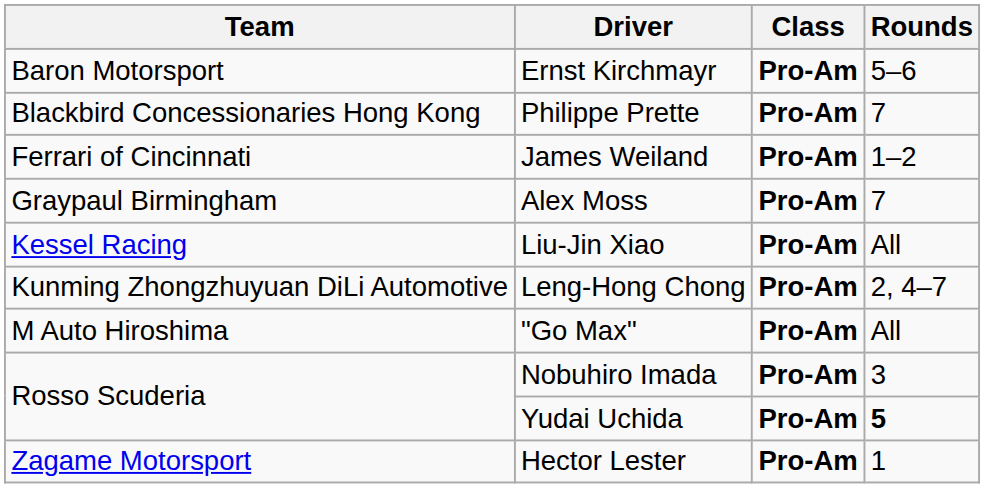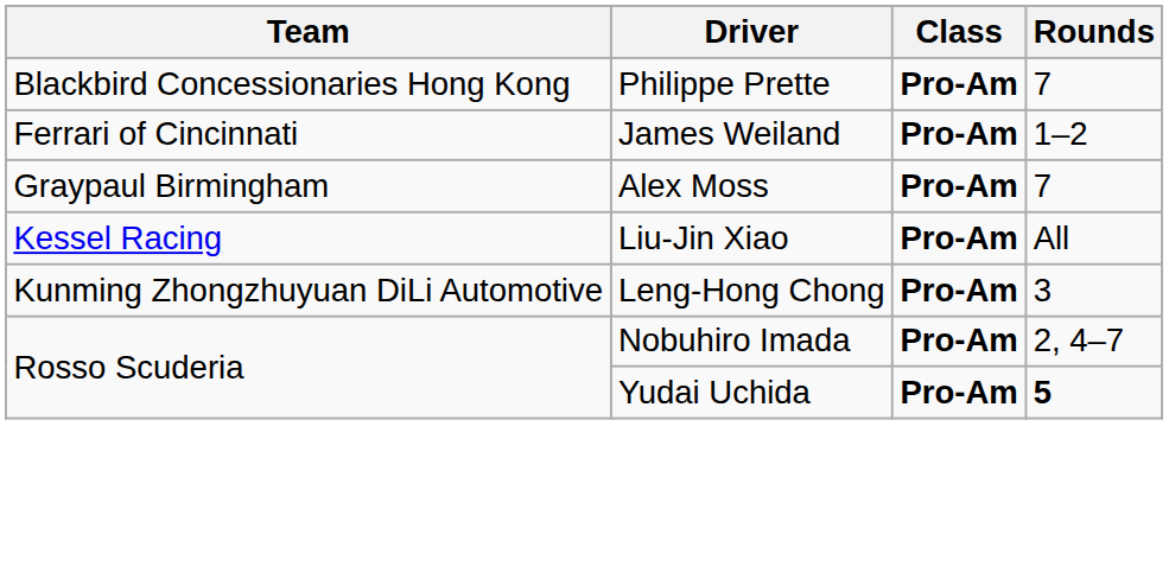 <table class="wikitable" style="font-size:90%;">
 <tr>
 <th>Team</th>
 <th>Driver</th>
 <th>Class</th>
 <th>Rounds</th>
-</tr>
-<tr>
-<td> Baron Motorsport</td>
-<td> Ernst Kirchmayr</td>
-<td align=center><strong><span>Pro-Am</span></strong></td>
-<td>5–6</td>
 </tr>
 <tr>
 <td> Blackbird Concessionaries Hong Kong</td>
 <td> Philippe Prette</td>
 <td align=center><strong><span>Pro-Am</span></strong></td>
 <td>7</td>
 </tr>
 <tr>
 <td> Ferrari of Cincinnati</td>
 <td> James Weiland</td>
 <td align=center><strong><span>Pro-Am</span></strong></td>
 <td>1–2</td>
 </tr>
 <tr>
 <td> Graypaul Birmingham</td>
 <td> Alex Moss</td>
 <td align=center><strong><span>Pro-Am</span></strong></td>
 <td>7</td>
 </tr>
 <tr>
 <td> <a href='#'>Kessel Racing</a></td>
 <td> Liu-Jin Xiao</td>
 <td align=center><strong><span>Pro-Am</span></strong></td>
 <td>All</td>
 </tr>
 <tr>
 <td> Kunming Zhongzhuyuan DiLi Automotive</td>
 <td> Leng-Hong Chong</td>
 <td align=center><strong><span>Pro-Am</span></strong></td>
-<td>2, 4–7</td>
-</tr>
-<tr>
-<td> M Auto Hiroshima</td>
-<td> "Go Max"</td>
-<td align=center><strong><span>Pro-Am</span></strong></td>
-<td>All</td>
+<td>3</td>
 </tr>
 <tr>
 <td rowspan=2> Rosso Scuderia</td>
 <td> Nobuhiro Imada</td>
 <td align=center><strong><span>Pro-Am</span></strong></td>
-<td>3</td>
+<td>2, 4–7</td>
 </tr>
 <tr>
 <td> Yudai Uchida</td>
 <td align=center><strong><span>Pro-Am</span></strong></td>
 <td><strong>5</strong></td>
 </tr>
-<tr>
-<td> <a href='#'>Zagame Motorsport</a></td>
-<td> Hector Lester</td>
-<td align=center><strong><span>Pro-Am</span></strong></td>
-<td>1</td>
-</tr>
 </table>
